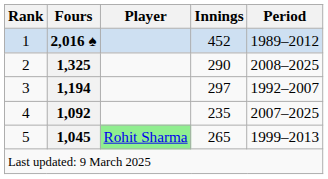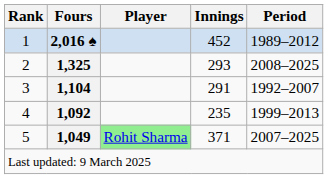 <table class="wikitable sortable">
 <tr>
 <th scope=col>Rank</th>
 <th scope=col>Fours</th>
 <th scope=col>Player</th>
 <th scope=col>Innings</th>
 <th scope=col>Period</th>
 </tr>
 <tr bgcolor=#cee0f2>
 <td align=center>1</td>
 <th scope=row style="background:#cee0f2; text-align:center;">2,016 ♠</th>
 <td></td>
 <td align=center>452</td>
 <td>1989–2012</td>
 </tr>
 <tr>
 <td align=center>2</td>
 <th scope=row style="text-align:center;">1,325</th>
 <td></td>
-<td align=center>290</td>
+<td align=center>293</td>
 <td>2008–2025</td>
 </tr>
 <tr>
 <td align=center>3</td>
-<th scope=row style=text-align:center;>1,194</th>
+<th scope=row style=text-align:center;>1,104</th>
 <td></td>
-<td align=center>297</td>
+<td align=center>291</td>
 <td>1992–2007</td>
 </tr>
 <tr>
 <td align=center>4</td>
 <th scope=row style=text-align:center;>1,092</th>
 <td></td>
 <td align=center>235</td>
-<td>2007–2025</td>
+<td>1999–2013</td>
 </tr>
 <tr>
 <td align=center>5</td>
-<th scope=row style=text-align:center;>1,045</th>
+<th scope=row style=text-align:center;>1,049</th>
 <td style="background: lightgreen;"><a href='#'>Rohit Sharma</a></td>
-<td align=center>265</td>
-<td>1999–2013</td>
+<td align=center>371</td>
+<td>2007–2025</td>
 </tr>
 <tr class="sortbottom">
 <td colspan="5"><small>Last updated: 9 March 2025</small></td>
 </tr>
 </table>
